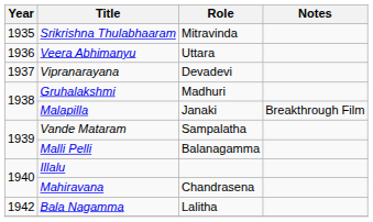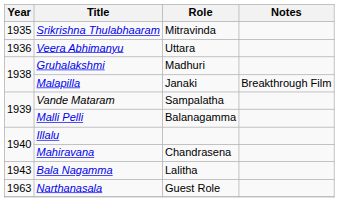 <table class="wikitable sortable">
 <tr>
 <th>Year</th>
 <th>Title</th>
 <th>Role</th>
 <th>Notes</th>
 </tr>
 <tr>
 <td>1935</td>
 <td><em><a href='#'>Srikrishna Thulabhaaram</a></em></td>
 <td>Mitravinda</td>
 <td></td>
 </tr>
 <tr>
 <td>1936</td>
 <td><em><a href='#'>Veera Abhimanyu</a></em></td>
 <td>Uttara</td>
-<td></td>
-</tr>
-<tr>
-<td>1937</td>
-<td><em>Vipranarayana</em></td>
-<td>Devadevi</td>
 <td></td>
 </tr>
 <tr>
 <td rowspan="2">1938</td>
 <td><em><a href='#'>Gruhalakshmi</a></em></td>
 <td>Madhuri</td>
 <td></td>
 </tr>
 <tr>
 <td><em><a href='#'>Malapilla</a></em></td>
 <td>Janaki</td>
 <td>Breakthrough Film</td>
 </tr>
 <tr>
 <td rowspan="2">1939</td>
 <td><em>Vande Mataram</em></td>
 <td>Sampalatha</td>
 <td></td>
 </tr>
 <tr>
 <td><em><a href='#'>Malli Pelli</a></em></td>
 <td>Balanagamma</td>
 <td></td>
 </tr>
 <tr>
 <td rowspan="2">1940</td>
 <td><em><a href='#'>Illalu</a></em></td>
 <td></td>
 <td></td>
 </tr>
 <tr>
 <td><em><a href='#'>Mahiravana</a></em></td>
 <td>Chandrasena</td>
 <td></td>
 </tr>
 <tr>
-<td>1942</td>
+<td>1943</td>
 <td><em><a href='#'>Bala Nagamma</a></em></td>
 <td>Lalitha</td>
 <td></td>
 </tr>
 <tr>
+<td>1963</td>
+<td><em><a href='#'>Narthanasala</a></em></td>
+<td>Guest Role</td>
+<td></td>
+</tr>
+<tr>
 </tr>
 </table>
